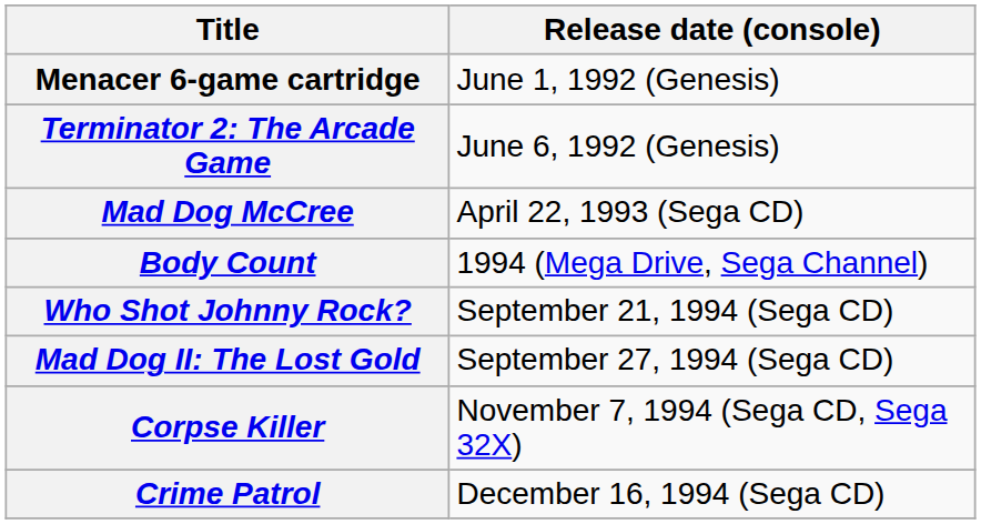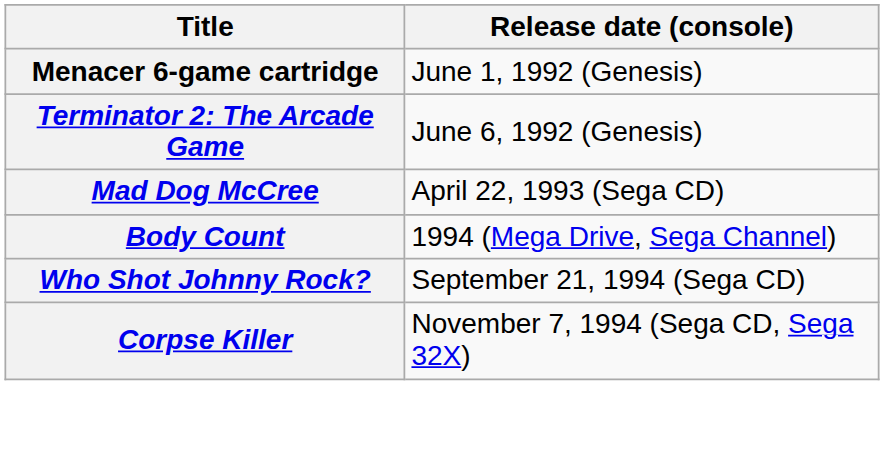 <table class="wikitable plainrowheaders collapsible uncollapsed" style="margin:1em auto; width: 500px;">
 <tr>
 <th scope="column">Title</th>
 <th scope="column">Release date (console)</th>
 </tr>
 <tr>
 <th scope="row">Menacer 6-game cartridge</th>
 <td>June 1, 1992 (Genesis)</td>
 </tr>
 <tr>
 <th scope="row"><em><a href='#'>Terminator 2: The Arcade Game</a></em></th>
 <td>June 6, 1992 (Genesis)</td>
 </tr>
 <tr>
 <th scope="row"><em><a href='#'>Mad Dog McCree</a></em></th>
 <td>April 22, 1993 (Sega CD)</td>
 </tr>
 <tr>
 <th scope="row"><em><a href='#'>Body Count</a></em></th>
 <td>1994 (<a href='#'>Mega Drive</a>, <a href='#'>Sega Channel</a>)</td>
 </tr>
 <tr>
 <th scope="row"><em><a href='#'>Who Shot Johnny Rock?</a></em></th>
 <td>September 21, 1994 (Sega CD)</td>
 </tr>
 <tr>
-<th scope="row"><em><a href='#'>Mad Dog II: The Lost Gold</a></em></th>
-<td>September 27, 1994 (Sega CD)</td>
-</tr>
-<tr>
 <th scope="row"><em><a href='#'>Corpse Killer</a></em></th>
 <td>November 7, 1994 (Sega CD, <a href='#'>Sega 32X</a>)</td>
 </tr>
-<tr>
-<th scope="row"><em><a href='#'>Crime Patrol</a></em></th>
-<td>December 16, 1994 (Sega CD)</td>
-</tr>
 </table>
